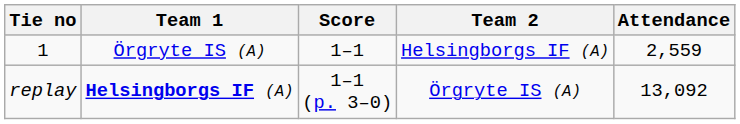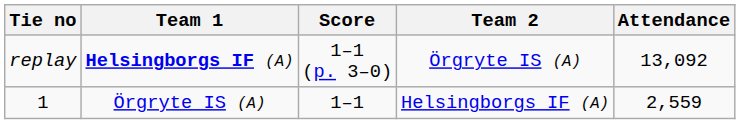 <table class="wikitable" style="text-align:center">
 <tr>
 <th style= width="40px">Tie no</th>
 <th style= width="150px">Team 1</th>
 <th style= width="60px">Score</th>
 <th style= width="150px">Team 2</th>
 <th style= width="30px">Attendance</th>
 </tr>
 <tr>
+<td><em>replay</em></td>
+<td><strong><a href='#'>Helsingborgs IF</a></strong> <em><small>(A)</small></em></td>
+<td>1–1<br>(<a href='#'>p.</a> 3–0)</td>
+<td><a href='#'>Örgryte IS</a> <em><small>(A)</small></em></td>
+<td>13,092</td>
+</tr>
+<tr>
 <td>1</td>
 <td><a href='#'>Örgryte IS</a> <em><small>(A)</small></em></td>
 <td>1–1</td>
 <td><a href='#'>Helsingborgs IF</a> <em><small>(A)</small></em></td>
 <td>2,559</td>
 </tr>
-<tr>
-<td><em>replay</em></td>
-<td><strong><a href='#'>Helsingborgs IF</a></strong> <em><small>(A)</small></em></td>
-<td>1–1<br>(<a href='#'>p.</a> 3–0)</td>
-<td><a href='#'>Örgryte IS</a> <em><small>(A)</small></em></td>
-<td>13,092</td>
-</tr>
 </table>
